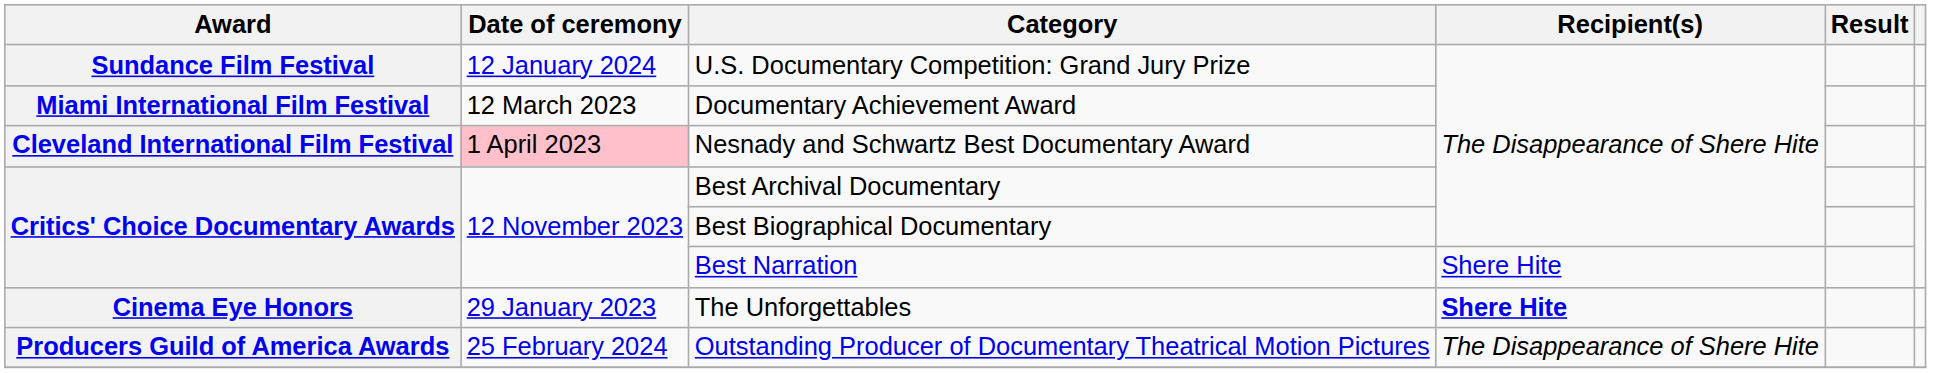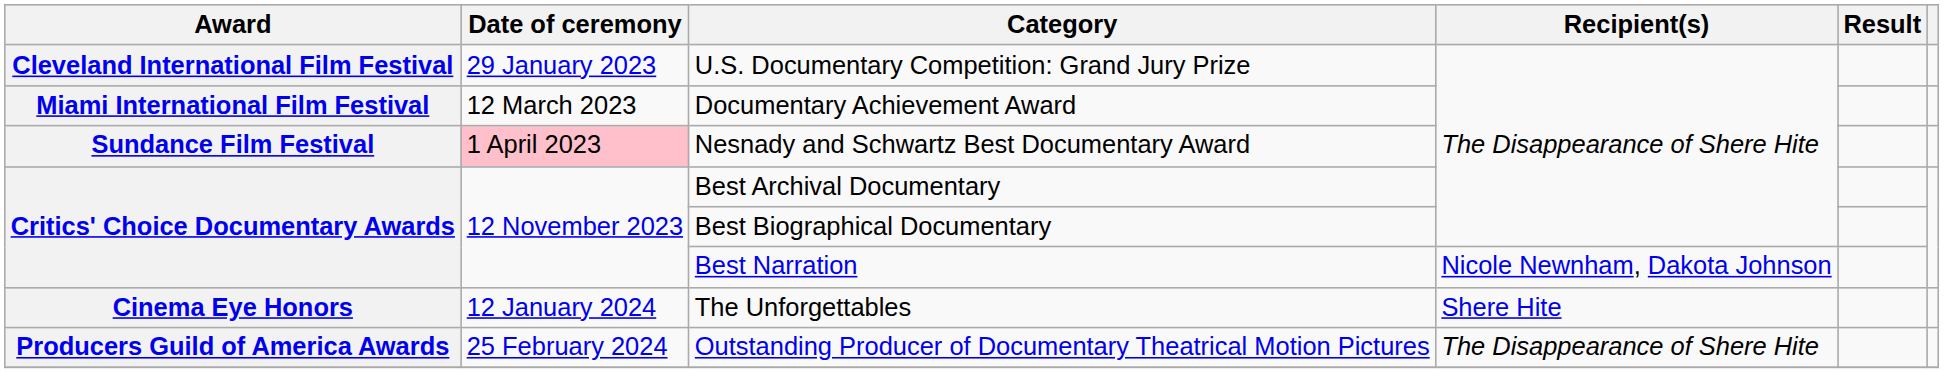 <table class="wikitable sortable plainrowheaders">
 <tr>
 <th scope="col">Award</th>
 <th scope="col">Date of ceremony</th>
 <th scope="col">Category</th>
 <th scope="col">Recipient(s)</th>
 <th scope="col">Result</th>
 <th scope="col" class="unsortable"></th>
 </tr>
 <tr>
-<th scope="row"><a href='#'>Sundance Film Festival</a></th>
-<td><a href='#'>12 January 2024</a></td>
+<th scope="row"><a href='#'>Cleveland International Film Festival</a></th>
+<td><a href='#'>29 January 2023</a></td>
 <td>U.S. Documentary Competition: Grand Jury Prize</td>
 <td rowspan="5"><em>The Disappearance of Shere Hite</em></td>
 <td></td>
 <td align="center"></td>
 </tr>
 <tr>
 <th scope="row"><a href='#'>Miami International Film Festival</a></th>
 <td>12 March 2023</td>
 <td>Documentary Achievement Award</td>
 <td></td>
 <td align="center"></td>
 </tr>
 <tr>
-<th scope="row"><a href='#'>Cleveland International Film Festival</a></th>
+<th scope="row"><a href='#'>Sundance Film Festival</a></th>
 <td style="background: pink;">1 April 2023</td>
 <td>Nesnady and Schwartz Best Documentary Award</td>
 <td></td>
 <td align="center"></td>
 </tr>
 <tr>
 <th scope="row" rowspan="3"><a href='#'>Critics' Choice Documentary Awards</a></th>
 <td rowspan="3"><a href='#'>12 November 2023</a></td>
 <td>Best Archival Documentary</td>
 <td></td>
 <td align="center" rowspan="3"></td>
 </tr>
 <tr>
 <td>Best Biographical Documentary</td>
 <td></td>
 </tr>
 <tr>
 <td><a href='#'>Best Narration</a></td>
-<td><a href='#'>Shere Hite</a></td>
+<td><a href='#'>Nicole Newnham</a>, <a href='#'>Dakota Johnson</a></td>
 <td></td>
 </tr>
 <tr>
 <th scope="row"><a href='#'>Cinema Eye Honors</a></th>
-<td><a href='#'>29 January 2023</a></td>
+<td><a href='#'>12 January 2024</a></td>
 <td>The Unforgettables</td>
-<td><strong><a href='#'>Shere Hite</a></strong></td>
+<td><a href='#'>Shere Hite</a></td>
 <td></td>
 <td align="center"></td>
 </tr>
 <tr>
 <th scope="row"><a href='#'>Producers Guild of America Awards</a></th>
 <td><a href='#'>25 February 2024</a></td>
 <td><a href='#'>Outstanding Producer of Documentary Theatrical Motion Pictures</a></td>
 <td><em>The Disappearance of Shere Hite</em></td>
 <td></td>
 <td align="center"></td>
 </tr>
 <tr>
 </tr>
 </table>
